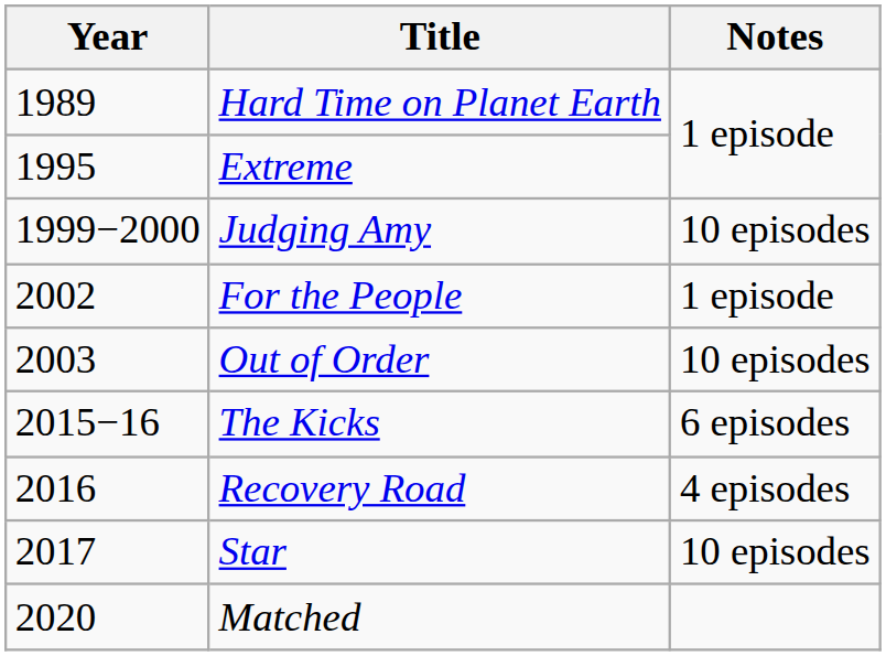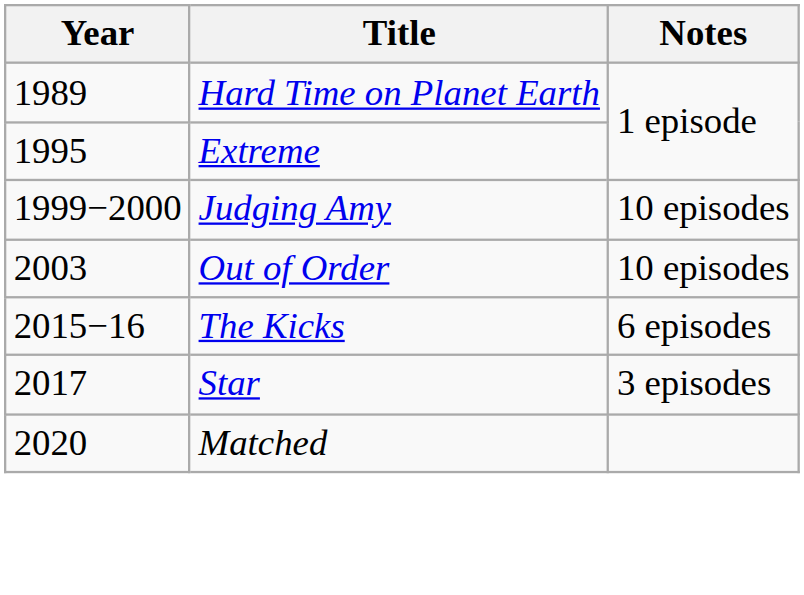 <table class="wikitable">
 <tr>
 <th>Year</th>
 <th>Title</th>
 <th>Notes</th>
 </tr>
 <tr>
 <td>1989</td>
 <td><em><a href='#'>Hard Time on Planet Earth</a></em></td>
 <td rowspan=2>1 episode</td>
 </tr>
 <tr>
 <td>1995</td>
 <td><em><a href='#'>Extreme</a></em></td>
 </tr>
 <tr>
 <td>1999−2000</td>
 <td><em><a href='#'>Judging Amy</a></em></td>
 <td>10 episodes</td>
 </tr>
 <tr>
-<td>2002</td>
-<td><em><a href='#'>For the People</a></em></td>
-<td>1 episode</td>
-</tr>
-<tr>
 <td>2003</td>
 <td><em><a href='#'>Out of Order</a></em></td>
 <td>10 episodes</td>
 </tr>
 <tr>
 <td>2015−16</td>
 <td><em><a href='#'>The Kicks</a></em></td>
 <td>6 episodes</td>
 </tr>
 <tr>
-<td>2016</td>
-<td><em><a href='#'>Recovery Road</a></em></td>
-<td>4 episodes</td>
-</tr>
-<tr>
 <td>2017</td>
 <td><em><a href='#'>Star</a></em></td>
-<td>10 episodes</td>
+<td>3 episodes</td>
 </tr>
 <tr>
 <td>2020</td>
 <td><em>Matched</em></td>
 <td></td>
 </tr>
 </table>
